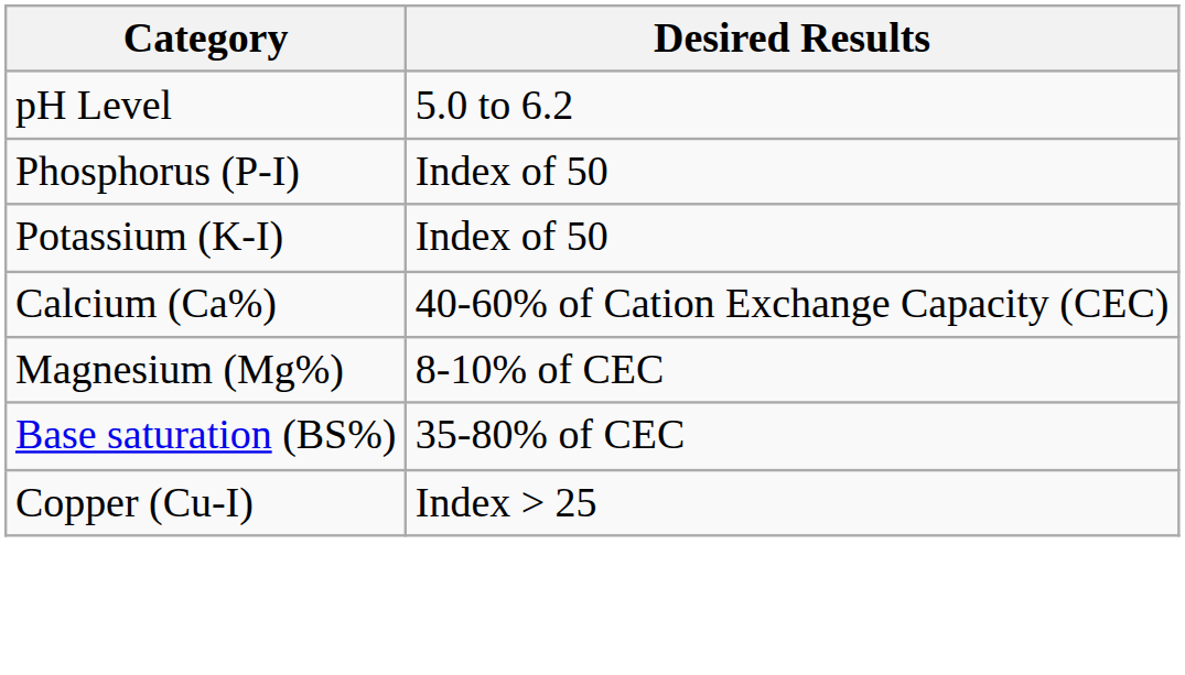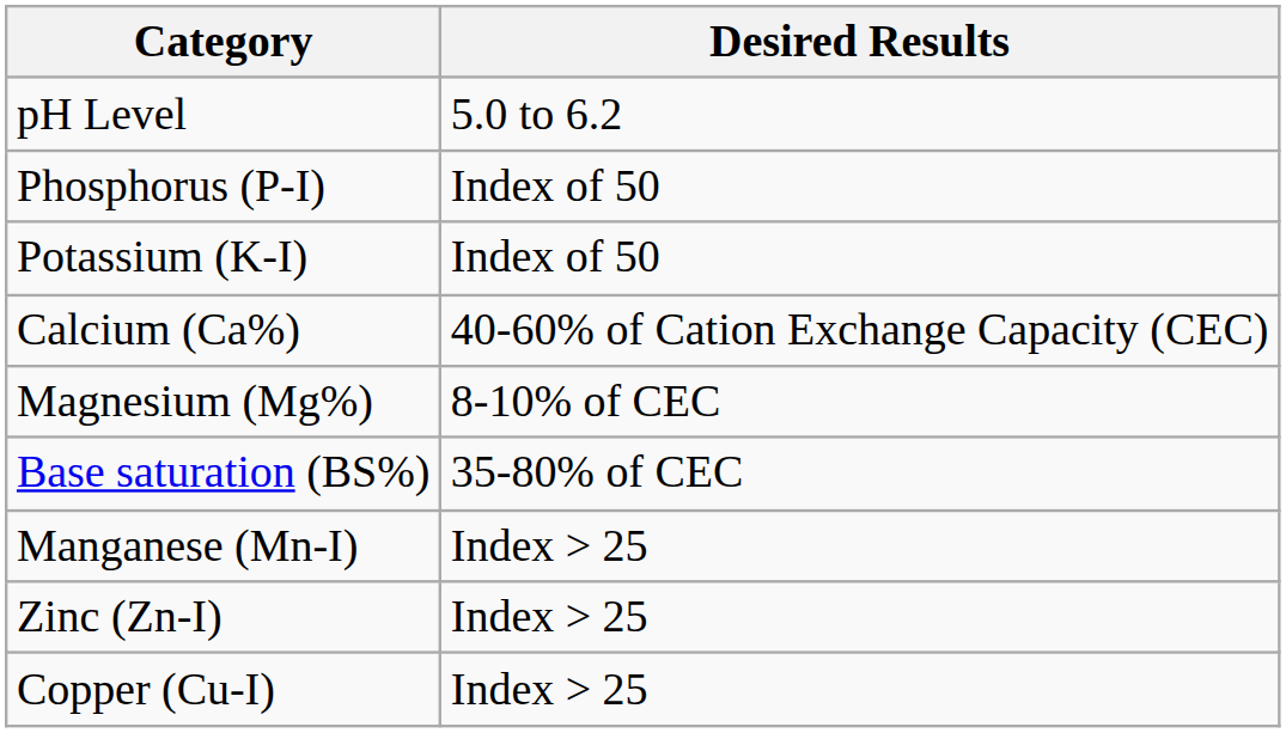 <table class="wikitable">
 <tr>
 <th>Category</th>
 <th>Desired Results</th>
 </tr>
 <tr>
 <td>pH Level</td>
 <td>5.0 to 6.2</td>
 </tr>
 <tr>
 <td>Phosphorus (P-I)</td>
 <td>Index of 50</td>
 </tr>
 <tr>
 <td>Potassium (K-I)</td>
 <td>Index of 50</td>
 </tr>
 <tr>
 <td>Calcium (Ca%)</td>
 <td>40-60% of Cation Exchange Capacity (CEC)</td>
 </tr>
 <tr>
 <td>Magnesium (Mg%)</td>
 <td>8-10% of CEC</td>
 </tr>
 <tr>
 <td><a href='#'>Base saturation</a> (BS%)</td>
 <td>35-80% of CEC</td>
 </tr>
 <tr>
+<td>Manganese (Mn-I)</td>
+<td>Index > 25</td>
+</tr>
+<tr>
+<td>Zinc (Zn-I)</td>
+<td>Index > 25</td>
+</tr>
+<tr>
 <td>Copper (Cu-I)</td>
 <td>Index > 25</td>
 </tr>
 </table>
